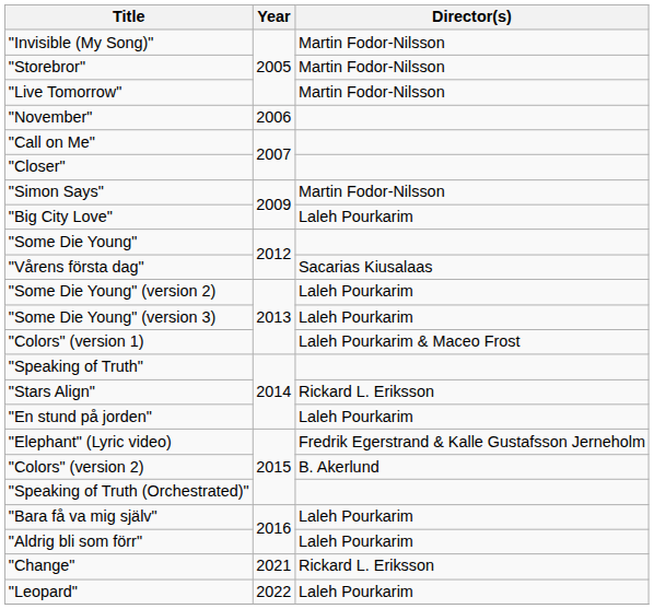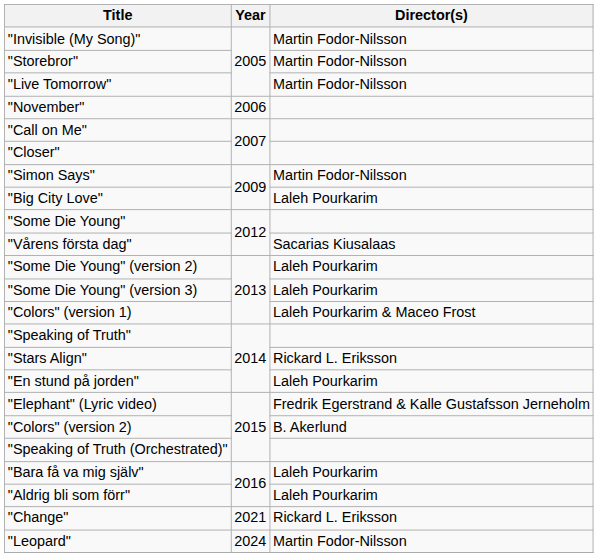 <table class="wikitable">
 <tr>
 <th>Title</th>
 <th>Year</th>
 <th>Director(s)</th>
 </tr>
 <tr>
 <td>"Invisible (My Song)"</td>
 <td rowspan="3">2005</td>
 <td>Martin Fodor-Nilsson</td>
 </tr>
 <tr>
 <td>"Storebror"</td>
 <td>Martin Fodor-Nilsson</td>
 </tr>
 <tr>
 <td>"Live Tomorrow"</td>
 <td>Martin Fodor-Nilsson</td>
 </tr>
 <tr>
 <td>"November"</td>
 <td>2006</td>
 <td></td>
 </tr>
 <tr>
 <td>"Call on Me"</td>
 <td rowspan="2">2007</td>
 <td></td>
 </tr>
 <tr>
 <td>"Closer"</td>
 <td></td>
 </tr>
 <tr>
 <td>"Simon Says"</td>
 <td rowspan="2">2009</td>
 <td>Martin Fodor-Nilsson</td>
 </tr>
 <tr>
 <td>"Big City Love"</td>
 <td>Laleh Pourkarim</td>
 </tr>
 <tr>
 <td>"Some Die Young"</td>
 <td rowspan="2">2012</td>
 <td></td>
 </tr>
 <tr>
 <td>"Vårens första dag"</td>
 <td>Sacarias Kiusalaas</td>
 </tr>
 <tr>
 <td>"Some Die Young" <span>(version 2)</span></td>
 <td rowspan="3">2013</td>
 <td>Laleh Pourkarim</td>
 </tr>
 <tr>
 <td>"Some Die Young" <span>(version 3)</span></td>
 <td>Laleh Pourkarim</td>
 </tr>
 <tr>
 <td>"Colors" <span>(version 1)</span></td>
 <td>Laleh Pourkarim & Maceo Frost</td>
 </tr>
 <tr>
 <td>"Speaking of Truth"</td>
 <td rowspan="3">2014</td>
 <td></td>
 </tr>
 <tr>
 <td>"Stars Align"</td>
 <td>Rickard L. Eriksson</td>
 </tr>
 <tr>
 <td>"En stund på jorden"</td>
 <td>Laleh Pourkarim</td>
 </tr>
 <tr>
 <td>"Elephant" <span>(Lyric video)</span></td>
 <td rowspan="3">2015</td>
 <td>Fredrik Egerstrand & Kalle Gustafsson Jerneholm</td>
 </tr>
 <tr>
 <td>"Colors" <span>(version 2)</span></td>
 <td>B. Akerlund</td>
 </tr>
 <tr>
 <td>"Speaking of Truth (Orchestrated)"</td>
 <td></td>
 </tr>
 <tr>
 <td>"Bara få va mig själv"</td>
 <td rowspan="2">2016</td>
 <td>Laleh Pourkarim</td>
 </tr>
 <tr>
 <td>"Aldrig bli som förr"</td>
 <td>Laleh Pourkarim</td>
 </tr>
 <tr>
 <td>"Change"</td>
 <td>2021</td>
 <td>Rickard L. Eriksson</td>
 </tr>
 <tr>
 <td>"Leopard"</td>
-<td>2022</td>
-<td>Laleh Pourkarim</td>
+<td>2024</td>
+<td>Martin Fodor-Nilsson</td>
 </tr>
 <tr>
 </tr>
 </table>
